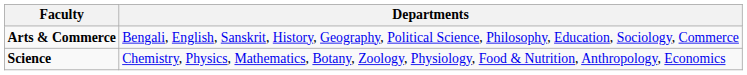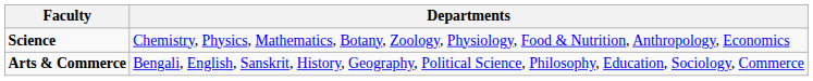 <table class="wikitable sortable">
 <tr>
 <th>Faculty</th>
 <th>Departments</th>
 </tr>
 <tr>
+<td><strong>Science</strong></td>
+<td><a href='#'>Chemistry</a>, <a href='#'>Physics</a>, <a href='#'>Mathematics</a>, <a href='#'>Botany</a>, <a href='#'>Zoology</a>, <a href='#'>Physiology</a>, <a href='#'>Food & Nutrition</a>, <a href='#'>Anthropology</a>, <a href='#'>Economics</a></td>
+</tr>
+<tr>
 <td><strong>Arts & Commerce</strong></td>
 <td><a href='#'>Bengali</a>, <a href='#'>English</a>, <a href='#'>Sanskrit</a>, <a href='#'>History</a>, <a href='#'>Geography</a>, <a href='#'>Political Science</a>, <a href='#'>Philosophy</a>, <a href='#'>Education</a>, <a href='#'>Sociology</a>, <a href='#'>Commerce</a></td>
 </tr>
-<tr>
-<td><strong>Science</strong></td>
-<td><a href='#'>Chemistry</a>, <a href='#'>Physics</a>, <a href='#'>Mathematics</a>, <a href='#'>Botany</a>, <a href='#'>Zoology</a>, <a href='#'>Physiology</a>, <a href='#'>Food & Nutrition</a>, <a href='#'>Anthropology</a>, <a href='#'>Economics</a></td>
-</tr>
 </table>
